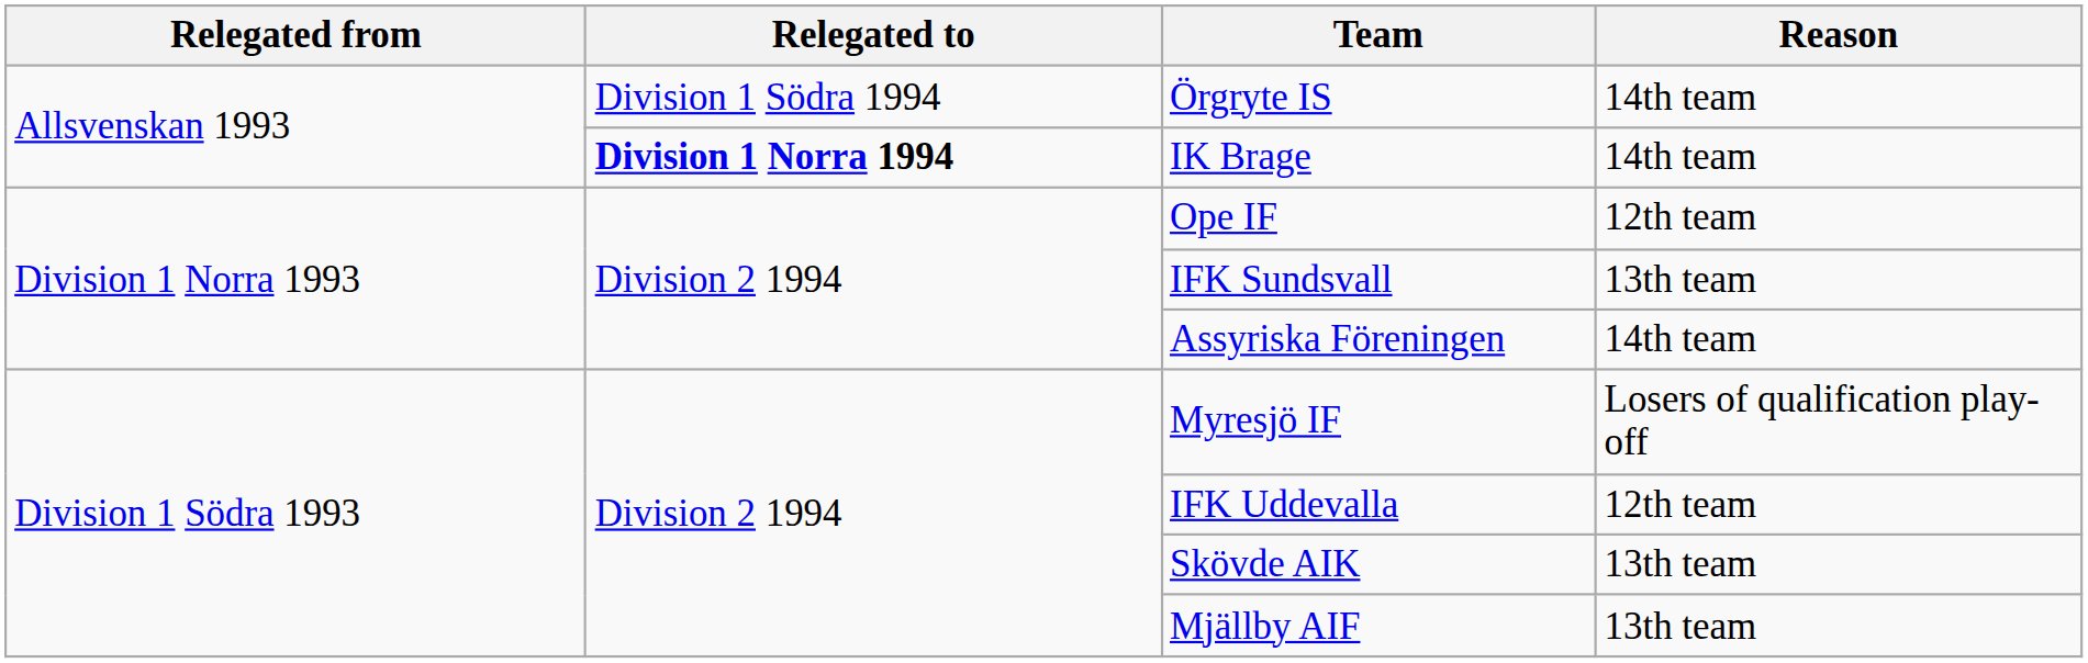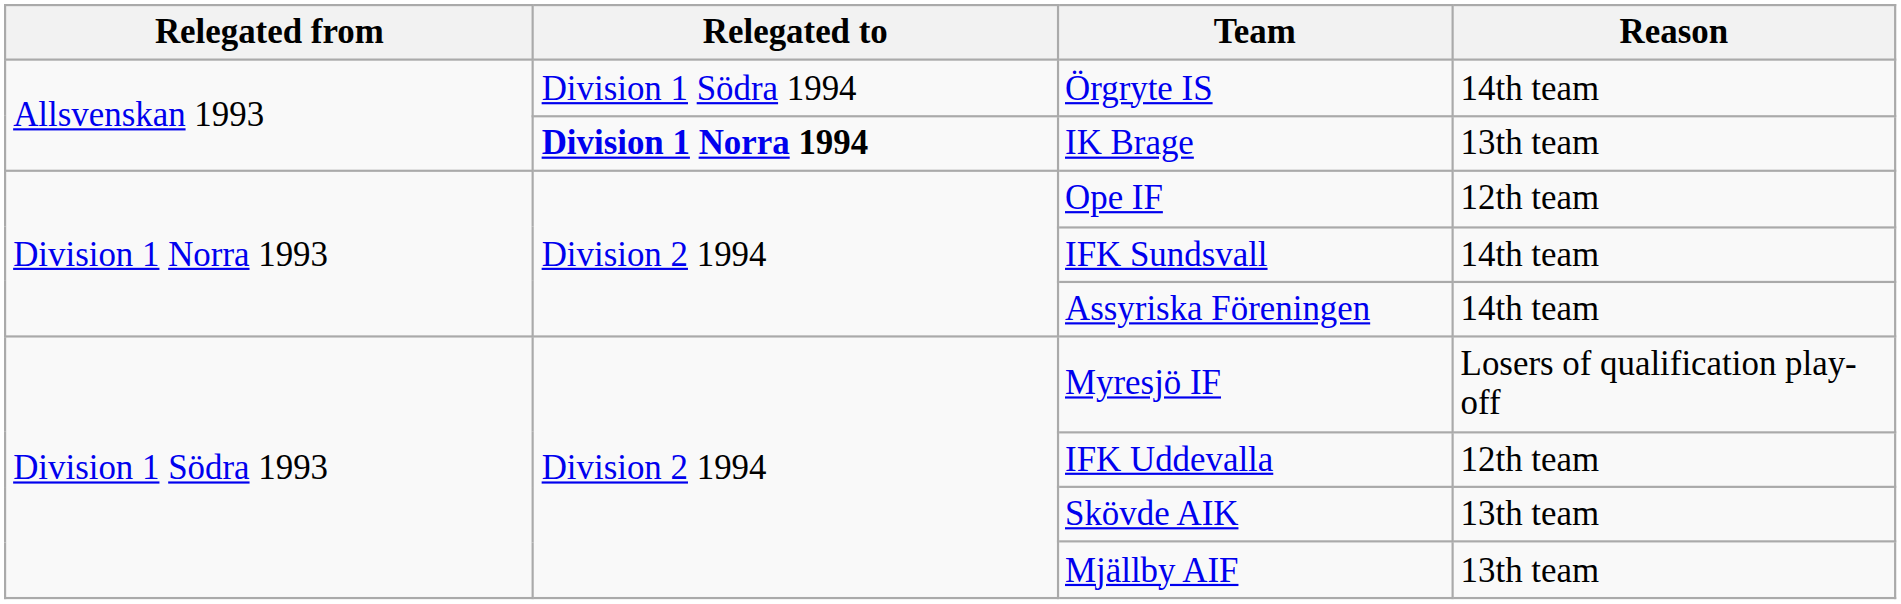 <table class="wikitable" style="text-align: left">
 <tr>
 <th style="width: 275px;">Relegated from</th>
 <th style="width: 275px;">Relegated to</th>
 <th style="width: 200px;">Team</th>
 <th style="width: 225px;">Reason</th>
 </tr>
 <tr>
 <td rowspan=2><a href='#'>Allsvenskan</a> 1993</td>
 <td><a href='#'>Division 1</a> <a href='#'>Södra</a> 1994</td>
 <td><a href='#'>Örgryte IS</a></td>
 <td>14th team</td>
 </tr>
 <tr>
 <td><strong><a href='#'>Division 1</a> <a href='#'>Norra</a> 1994</strong></td>
 <td><a href='#'>IK Brage</a></td>
-<td>14th team</td>
+<td>13th team</td>
 </tr>
 <tr>
 <td rowspan=3><a href='#'>Division 1</a> <a href='#'>Norra</a> 1993</td>
 <td rowspan=3><a href='#'>Division 2</a> 1994</td>
 <td><a href='#'>Ope IF</a></td>
 <td>12th team</td>
 </tr>
 <tr>
 <td><a href='#'>IFK Sundsvall</a></td>
-<td>13th team</td>
+<td>14th team</td>
 </tr>
 <tr>
 <td><a href='#'>Assyriska Föreningen</a></td>
 <td>14th team</td>
 </tr>
 <tr>
 <td rowspan=4><a href='#'>Division 1</a> <a href='#'>Södra</a> 1993</td>
 <td rowspan=4><a href='#'>Division 2</a> 1994</td>
 <td><a href='#'>Myresjö IF</a></td>
 <td>Losers of qualification play-off</td>
 </tr>
 <tr>
 <td><a href='#'>IFK Uddevalla</a></td>
 <td>12th team</td>
 </tr>
 <tr>
 <td><a href='#'>Skövde AIK</a></td>
 <td>13th team</td>
 </tr>
 <tr>
 <td><a href='#'>Mjällby AIF</a></td>
 <td>13th team</td>
 </tr>
 </table>
